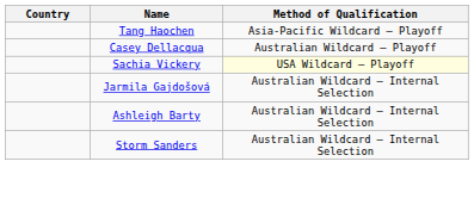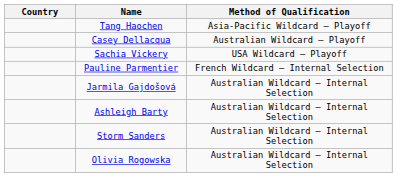 <table class="wikitable" style="text-align: center;">
 <tr>
 <th style="width:100px;">Country</th>
 <th width=160>Name</th>
 <th width=300>Method of Qualification</th>
 </tr>
 <tr>
 <td></td>
 <td><a href='#'>Tang Haochen</a></td>
 <td>Asia-Pacific Wildcard – Playoff</td>
 </tr>
 <tr>
 <td></td>
 <td><a href='#'>Casey Dellacqua</a></td>
 <td>Australian Wildcard – Playoff</td>
 </tr>
 <tr>
 <td></td>
 <td><a href='#'>Sachia Vickery</a></td>
-<td style="background: lightyellow;">USA Wildcard – Playoff</td>
+<td>USA Wildcard – Playoff</td>
+</tr>
+<tr>
+<td></td>
+<td><a href='#'>Pauline Parmentier</a></td>
+<td>French Wildcard – Internal Selection</td>
 </tr>
 <tr>
 <td></td>
 <td><a href='#'>Jarmila Gajdošová</a></td>
 <td>Australian Wildcard – Internal Selection</td>
 </tr>
 <tr>
 <td></td>
 <td><a href='#'>Ashleigh Barty</a></td>
 <td>Australian Wildcard – Internal Selection</td>
 </tr>
 <tr>
 <td></td>
 <td><a href='#'>Storm Sanders</a></td>
 <td>Australian Wildcard – Internal Selection</td>
 </tr>
+<tr>
+<td></td>
+<td><a href='#'>Olivia Rogowska</a></td>
+<td>Australian Wildcard – Internal Selection</td>
+</tr>
 </table>
